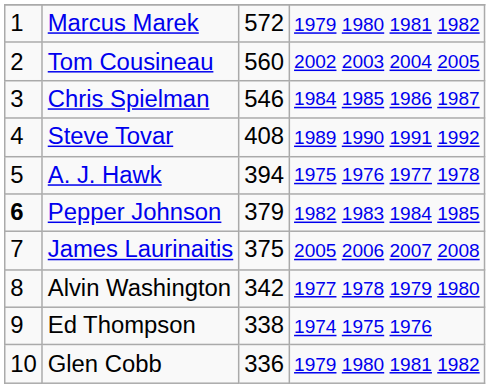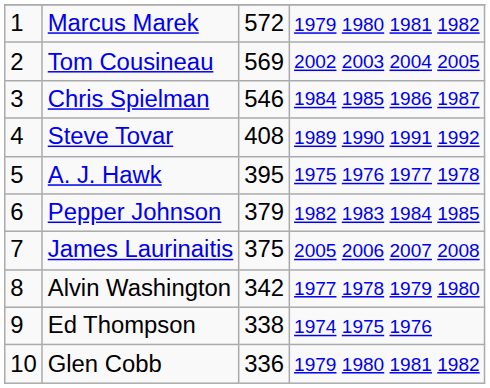 <table class="wikitable">
 <tr>
 </tr>
 <tr>
 <td>1</td>
 <td><a href='#'>Marcus Marek</a></td>
 <td>572</td>
 <td style="font-size:80%;"><a href='#'>1979</a> <a href='#'>1980</a> <a href='#'>1981</a> <a href='#'>1982</a></td>
 </tr>
 <tr>
 <td>2</td>
 <td><a href='#'>Tom Cousineau</a></td>
-<td>560</td>
+<td>569</td>
 <td style="font-size:80%;"><a href='#'>2002</a> <a href='#'>2003</a> <a href='#'>2004</a> <a href='#'>2005</a></td>
 </tr>
 <tr>
 <td>3</td>
 <td><a href='#'>Chris Spielman</a></td>
 <td>546</td>
 <td style="font-size:80%;"><a href='#'>1984</a> <a href='#'>1985</a> <a href='#'>1986</a> <a href='#'>1987</a></td>
 </tr>
 <tr>
 <td>4</td>
 <td><a href='#'>Steve Tovar</a></td>
 <td>408</td>
 <td style="font-size:80%;"><a href='#'>1989</a> <a href='#'>1990</a> <a href='#'>1991</a> <a href='#'>1992</a></td>
 </tr>
 <tr>
 <td>5</td>
 <td><a href='#'>A. J. Hawk</a></td>
-<td>394</td>
+<td>395</td>
 <td style="font-size:80%;"><a href='#'>1975</a> <a href='#'>1976</a> <a href='#'>1977</a> <a href='#'>1978</a></td>
 </tr>
 <tr>
-<td><strong>6</strong></td>
+<td>6</td>
 <td><a href='#'>Pepper Johnson</a></td>
 <td>379</td>
 <td style="font-size:80%;"><a href='#'>1982</a> <a href='#'>1983</a> <a href='#'>1984</a> <a href='#'>1985</a></td>
 </tr>
 <tr>
 <td>7</td>
 <td><a href='#'>James Laurinaitis</a></td>
 <td>375</td>
 <td style="font-size:80%;"><a href='#'>2005</a> <a href='#'>2006</a> <a href='#'>2007</a> <a href='#'>2008</a></td>
 </tr>
 <tr>
 <td>8</td>
 <td>Alvin Washington</td>
 <td>342</td>
 <td style="font-size:80%;"><a href='#'>1977</a> <a href='#'>1978</a> <a href='#'>1979</a> <a href='#'>1980</a></td>
 </tr>
 <tr>
 <td>9</td>
 <td>Ed Thompson</td>
 <td>338</td>
 <td style="font-size:80%;"><a href='#'>1974</a> <a href='#'>1975</a> <a href='#'>1976</a></td>
 </tr>
 <tr>
 <td>10</td>
 <td>Glen Cobb</td>
 <td>336</td>
 <td style="font-size:80%;"><a href='#'>1979</a> <a href='#'>1980</a> <a href='#'>1981</a> <a href='#'>1982</a></td>
 </tr>
 </table>
